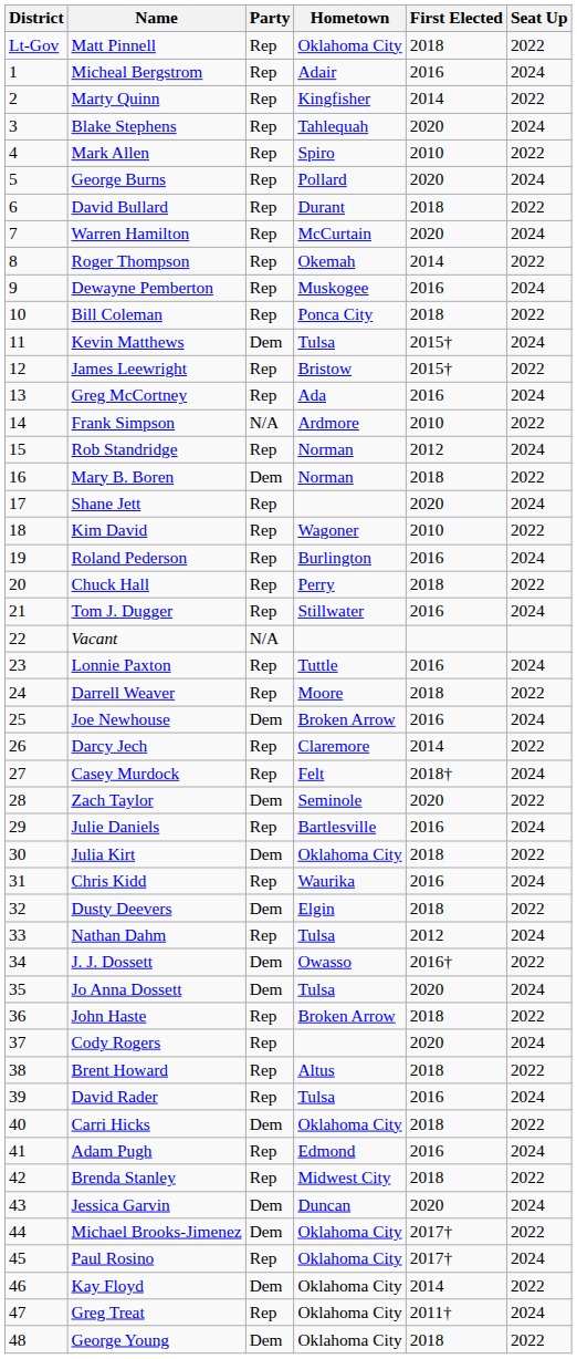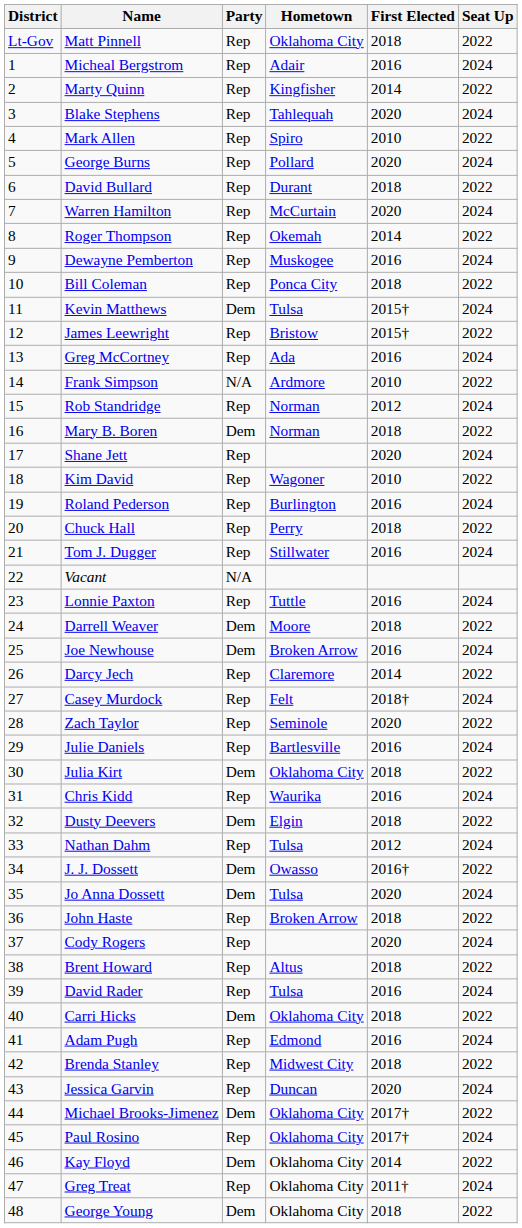 <table class="wikitable sortable">
 <tr>
 <th>District</th>
 <th>Name</th>
 <th>Party</th>
 <th>Hometown</th>
 <th>First Elected</th>
 <th>Seat Up</th>
 </tr>
 <tr>
 <td><a href='#'>Lt-Gov</a></td>
 <td><a href='#'>Matt Pinnell</a></td>
 <td>Rep</td>
 <td><a href='#'>Oklahoma City</a></td>
 <td>2018</td>
 <td>2022</td>
 </tr>
 <tr>
 <td>1</td>
 <td><a href='#'>Micheal Bergstrom</a></td>
 <td>Rep</td>
 <td><a href='#'>Adair</a></td>
 <td>2016</td>
 <td>2024</td>
 </tr>
 <tr>
 <td>2</td>
 <td><a href='#'>Marty Quinn</a></td>
 <td>Rep</td>
 <td><a href='#'>Kingfisher</a></td>
 <td>2014</td>
 <td>2022</td>
 </tr>
 <tr>
 <td>3</td>
 <td><a href='#'>Blake Stephens</a></td>
 <td>Rep</td>
 <td><a href='#'>Tahlequah</a></td>
 <td>2020</td>
 <td>2024</td>
 </tr>
 <tr>
 <td>4</td>
 <td><a href='#'>Mark Allen</a></td>
 <td>Rep</td>
 <td><a href='#'>Spiro</a></td>
 <td>2010</td>
 <td>2022</td>
 </tr>
 <tr>
 <td>5</td>
 <td><a href='#'>George Burns</a></td>
 <td>Rep</td>
 <td><a href='#'>Pollard</a></td>
 <td>2020</td>
 <td>2024</td>
 </tr>
 <tr>
 <td>6</td>
 <td><a href='#'>David Bullard</a></td>
 <td>Rep</td>
 <td><a href='#'>Durant</a></td>
 <td>2018</td>
 <td>2022</td>
 </tr>
 <tr>
 <td>7</td>
 <td><a href='#'>Warren Hamilton</a></td>
 <td>Rep</td>
 <td><a href='#'>McCurtain</a></td>
 <td>2020</td>
 <td>2024</td>
 </tr>
 <tr>
 <td>8</td>
 <td><a href='#'>Roger Thompson</a></td>
 <td>Rep</td>
 <td><a href='#'>Okemah</a></td>
 <td>2014</td>
 <td>2022</td>
 </tr>
 <tr>
 <td>9</td>
 <td><a href='#'>Dewayne Pemberton</a></td>
 <td>Rep</td>
 <td><a href='#'>Muskogee</a></td>
 <td>2016</td>
 <td>2024</td>
 </tr>
 <tr>
 <td>10</td>
 <td><a href='#'>Bill Coleman</a></td>
 <td>Rep</td>
 <td><a href='#'>Ponca City</a></td>
 <td>2018</td>
 <td>2022</td>
 </tr>
 <tr>
 <td>11</td>
 <td><a href='#'>Kevin Matthews</a></td>
 <td>Dem</td>
 <td><a href='#'>Tulsa</a></td>
 <td>2015†</td>
 <td>2024</td>
 </tr>
 <tr>
 <td>12</td>
 <td><a href='#'>James Leewright</a></td>
 <td>Rep</td>
 <td><a href='#'>Bristow</a></td>
 <td>2015†</td>
 <td>2022</td>
 </tr>
 <tr>
 <td>13</td>
 <td><a href='#'>Greg McCortney</a></td>
 <td>Rep</td>
 <td><a href='#'>Ada</a></td>
 <td>2016</td>
 <td>2024</td>
 </tr>
 <tr>
 <td>14</td>
 <td><a href='#'>Frank Simpson</a></td>
 <td>N/A</td>
 <td><a href='#'>Ardmore</a></td>
 <td>2010</td>
 <td>2022</td>
 </tr>
 <tr>
 <td>15</td>
 <td><a href='#'>Rob Standridge</a></td>
 <td>Rep</td>
 <td><a href='#'>Norman</a></td>
 <td>2012</td>
 <td>2024</td>
 </tr>
 <tr>
 <td>16</td>
 <td><a href='#'>Mary B. Boren</a></td>
 <td>Dem</td>
 <td><a href='#'>Norman</a></td>
 <td>2018</td>
 <td>2022</td>
 </tr>
 <tr>
 <td>17</td>
 <td><a href='#'>Shane Jett</a></td>
 <td>Rep</td>
 <td></td>
 <td>2020</td>
 <td>2024</td>
 </tr>
 <tr>
 <td>18</td>
 <td><a href='#'>Kim David</a></td>
 <td>Rep</td>
 <td><a href='#'>Wagoner</a></td>
 <td>2010</td>
 <td>2022</td>
 </tr>
 <tr>
 <td>19</td>
 <td><a href='#'>Roland Pederson</a></td>
 <td>Rep</td>
 <td><a href='#'>Burlington</a></td>
 <td>2016</td>
 <td>2024</td>
 </tr>
 <tr>
 <td>20</td>
 <td><a href='#'>Chuck Hall</a></td>
 <td>Rep</td>
 <td><a href='#'>Perry</a></td>
 <td>2018</td>
 <td>2022</td>
 </tr>
 <tr>
 <td>21</td>
 <td><a href='#'>Tom J. Dugger</a></td>
 <td>Rep</td>
 <td><a href='#'>Stillwater</a></td>
 <td>2016</td>
 <td>2024</td>
 </tr>
 <tr>
 <td>22</td>
 <td><em>Vacant</em></td>
 <td>N/A</td>
 <td></td>
 <td></td>
 <td></td>
 </tr>
 <tr>
 <td>23</td>
 <td><a href='#'>Lonnie Paxton</a></td>
 <td>Rep</td>
 <td><a href='#'>Tuttle</a></td>
 <td>2016</td>
 <td>2024</td>
 </tr>
 <tr>
 <td>24</td>
 <td><a href='#'>Darrell Weaver</a></td>
-<td>Rep</td>
+<td>Dem</td>
 <td><a href='#'>Moore</a></td>
 <td>2018</td>
 <td>2022</td>
 </tr>
 <tr>
 <td>25</td>
 <td><a href='#'>Joe Newhouse</a></td>
 <td>Dem</td>
 <td><a href='#'>Broken Arrow</a></td>
 <td>2016</td>
 <td>2024</td>
 </tr>
 <tr>
 <td>26</td>
 <td><a href='#'>Darcy Jech</a></td>
 <td>Rep</td>
 <td><a href='#'>Claremore</a></td>
 <td>2014</td>
 <td>2022</td>
 </tr>
 <tr>
 <td>27</td>
 <td><a href='#'>Casey Murdock</a></td>
 <td>Rep</td>
 <td><a href='#'>Felt</a></td>
 <td>2018†</td>
 <td>2024</td>
 </tr>
 <tr>
 <td>28</td>
 <td><a href='#'>Zach Taylor</a></td>
-<td>Dem</td>
+<td>Rep</td>
 <td><a href='#'>Seminole</a></td>
 <td>2020</td>
 <td>2022</td>
 </tr>
 <tr>
 <td>29</td>
 <td><a href='#'>Julie Daniels</a></td>
 <td>Rep</td>
 <td><a href='#'>Bartlesville</a></td>
 <td>2016</td>
 <td>2024</td>
 </tr>
 <tr>
 <td>30</td>
 <td><a href='#'>Julia Kirt</a></td>
 <td>Dem</td>
 <td><a href='#'>Oklahoma City</a></td>
 <td>2018</td>
 <td>2022</td>
 </tr>
 <tr>
 <td>31</td>
 <td><a href='#'>Chris Kidd</a></td>
 <td>Rep</td>
 <td><a href='#'>Waurika</a></td>
 <td>2016</td>
 <td>2024</td>
 </tr>
 <tr>
 <td>32</td>
 <td><a href='#'>Dusty Deevers</a></td>
 <td>Dem</td>
 <td><a href='#'>Elgin</a></td>
 <td>2018</td>
 <td>2022</td>
 </tr>
 <tr>
 <td>33</td>
 <td><a href='#'>Nathan Dahm</a></td>
 <td>Rep</td>
 <td><a href='#'>Tulsa</a></td>
 <td>2012</td>
 <td>2024</td>
 </tr>
 <tr>
 <td>34</td>
 <td><a href='#'>J. J. Dossett</a></td>
 <td>Dem</td>
 <td><a href='#'>Owasso</a></td>
 <td>2016†</td>
 <td>2022</td>
 </tr>
 <tr>
 <td>35</td>
 <td><a href='#'>Jo Anna Dossett</a></td>
 <td>Dem</td>
 <td><a href='#'>Tulsa</a></td>
 <td>2020</td>
 <td>2024</td>
 </tr>
 <tr>
 <td>36</td>
 <td><a href='#'>John Haste</a></td>
 <td>Rep</td>
 <td><a href='#'>Broken Arrow</a></td>
 <td>2018</td>
 <td>2022</td>
 </tr>
 <tr>
 <td>37</td>
 <td><a href='#'>Cody Rogers</a></td>
 <td>Rep</td>
 <td></td>
 <td>2020</td>
 <td>2024</td>
 </tr>
 <tr>
 <td>38</td>
 <td><a href='#'>Brent Howard</a></td>
 <td>Rep</td>
 <td><a href='#'>Altus</a></td>
 <td>2018</td>
 <td>2022</td>
 </tr>
 <tr>
 <td>39</td>
 <td><a href='#'>David Rader</a></td>
 <td>Rep</td>
 <td><a href='#'>Tulsa</a></td>
 <td>2016</td>
 <td>2024</td>
 </tr>
 <tr>
 <td>40</td>
 <td><a href='#'>Carri Hicks</a></td>
 <td>Dem</td>
 <td><a href='#'>Oklahoma City</a></td>
 <td>2018</td>
 <td>2022</td>
 </tr>
 <tr>
 <td>41</td>
 <td><a href='#'>Adam Pugh</a></td>
 <td>Rep</td>
 <td><a href='#'>Edmond</a></td>
 <td>2016</td>
 <td>2024</td>
 </tr>
 <tr>
 <td>42</td>
 <td><a href='#'>Brenda Stanley</a></td>
 <td>Rep</td>
 <td><a href='#'>Midwest City</a></td>
 <td>2018</td>
 <td>2022</td>
 </tr>
 <tr>
 <td>43</td>
 <td><a href='#'>Jessica Garvin</a></td>
-<td>Dem</td>
+<td>Rep</td>
 <td><a href='#'>Duncan</a></td>
 <td>2020</td>
 <td>2024</td>
 </tr>
 <tr>
 <td>44</td>
 <td><a href='#'>Michael Brooks-Jimenez</a></td>
 <td>Dem</td>
 <td><a href='#'>Oklahoma City</a></td>
 <td>2017†</td>
 <td>2022</td>
 </tr>
 <tr>
 <td>45</td>
 <td><a href='#'>Paul Rosino</a></td>
 <td>Rep</td>
 <td><a href='#'>Oklahoma City</a></td>
 <td>2017†</td>
 <td>2024</td>
 </tr>
 <tr>
 <td>46</td>
 <td><a href='#'>Kay Floyd</a></td>
 <td>Dem</td>
 <td>Oklahoma City</td>
 <td>2014</td>
 <td>2022</td>
 </tr>
 <tr>
 <td>47</td>
 <td><a href='#'>Greg Treat</a></td>
 <td>Rep</td>
 <td>Oklahoma City</td>
 <td>2011†</td>
 <td>2024</td>
 </tr>
 <tr>
 <td>48</td>
 <td><a href='#'>George Young</a></td>
 <td>Dem</td>
 <td>Oklahoma City</td>
 <td>2018</td>
 <td>2022</td>
 </tr>
 </table>
